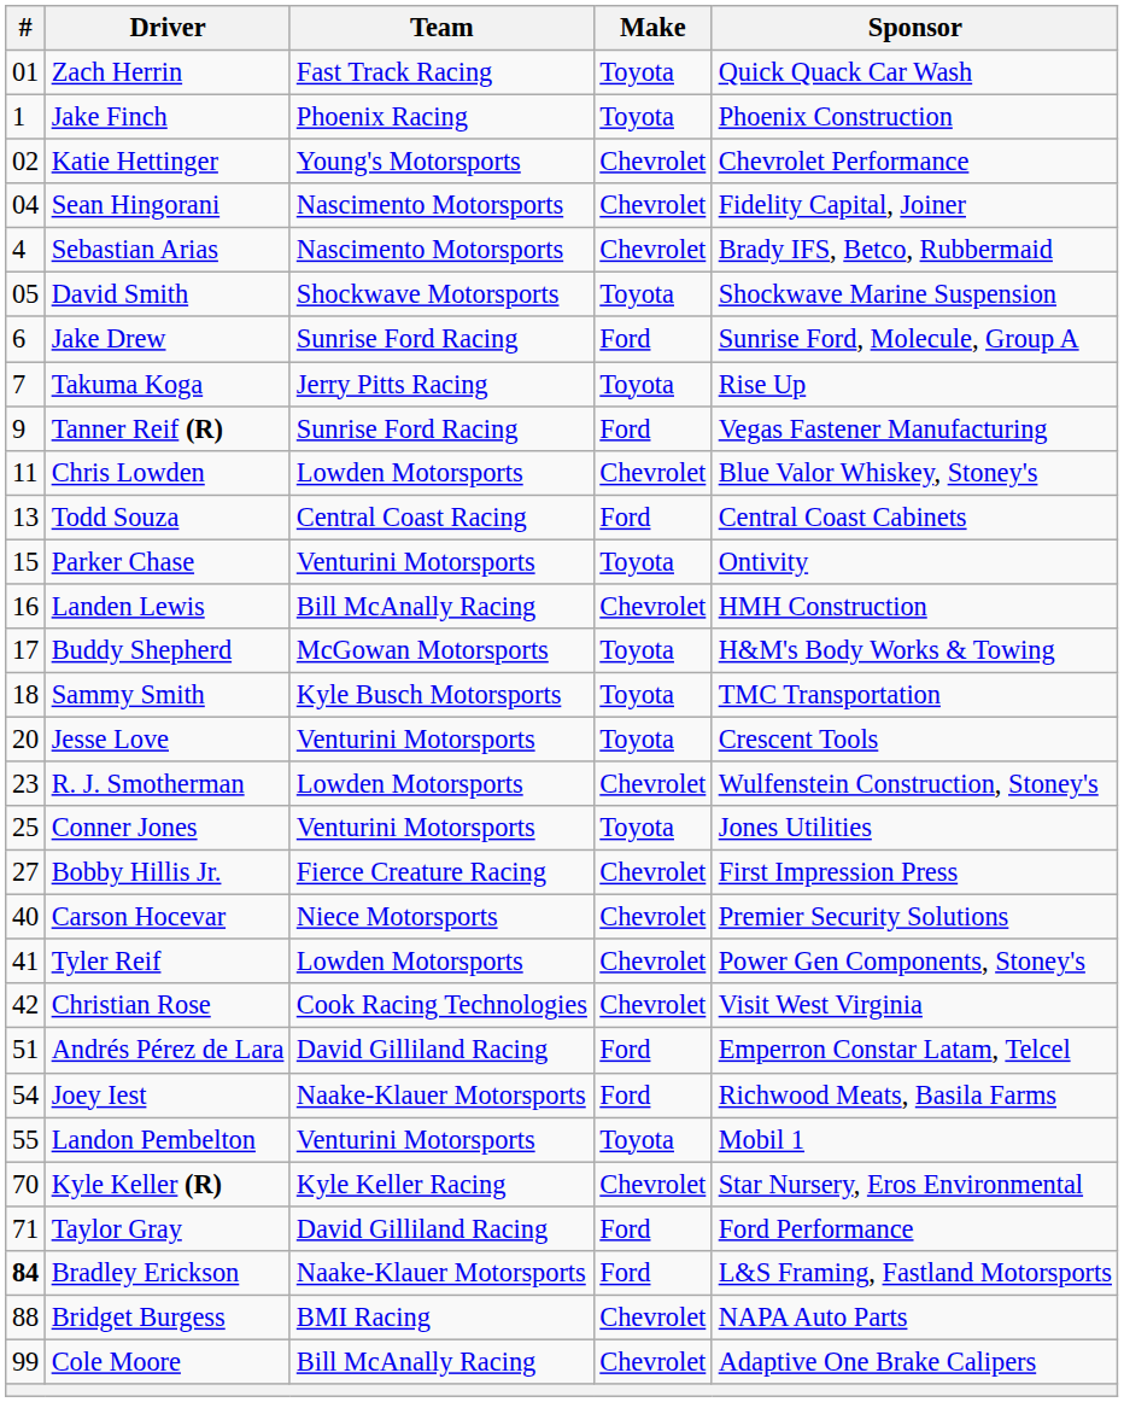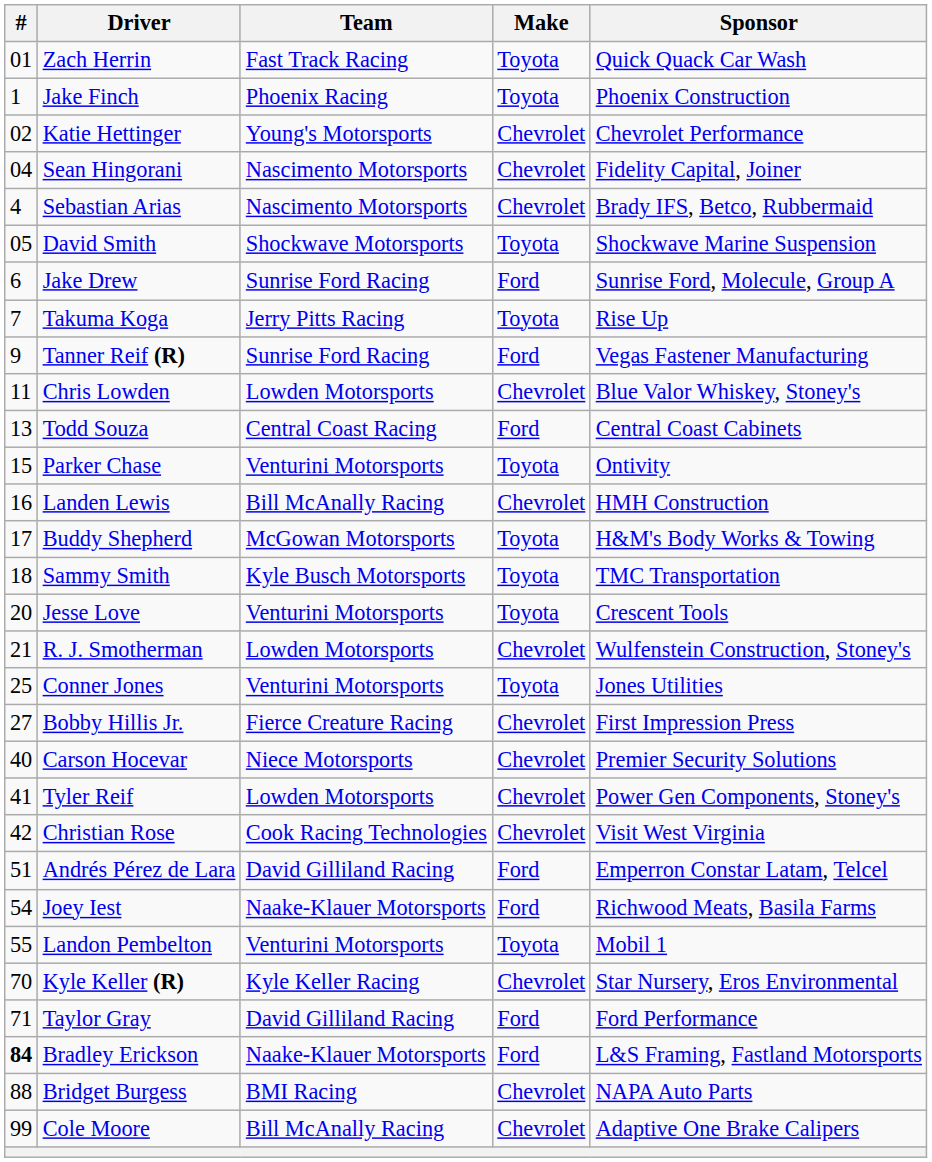 <table class="wikitable" style="font-size:95%">
 <tr>
 <th>#</th>
 <th>Driver</th>
 <th>Team</th>
 <th>Make</th>
 <th>Sponsor</th>
 </tr>
 <tr>
 <td>01</td>
 <td><a href='#'>Zach Herrin</a></td>
 <td><a href='#'>Fast Track Racing</a></td>
 <td><a href='#'>Toyota</a></td>
 <td><a href='#'>Quick Quack Car Wash</a></td>
 </tr>
 <tr>
 <td>1</td>
 <td><a href='#'>Jake Finch</a></td>
 <td><a href='#'>Phoenix Racing</a></td>
 <td><a href='#'>Toyota</a></td>
 <td><a href='#'>Phoenix Construction</a></td>
 </tr>
 <tr>
 <td>02</td>
 <td><a href='#'>Katie Hettinger</a></td>
 <td><a href='#'>Young's Motorsports</a></td>
 <td><a href='#'>Chevrolet</a></td>
 <td nowrap=""><a href='#'>Chevrolet Performance</a></td>
 </tr>
 <tr>
 <td>04</td>
 <td><a href='#'>Sean Hingorani</a></td>
 <td><a href='#'>Nascimento Motorsports</a></td>
 <td><a href='#'>Chevrolet</a></td>
 <td><a href='#'>Fidelity Capital</a>, <a href='#'>Joiner</a></td>
 </tr>
 <tr>
 <td>4</td>
 <td><a href='#'>Sebastian Arias</a></td>
 <td><a href='#'>Nascimento Motorsports</a></td>
 <td><a href='#'>Chevrolet</a></td>
 <td><a href='#'>Brady IFS</a>, <a href='#'>Betco</a>, <a href='#'>Rubbermaid</a></td>
 </tr>
 <tr>
 <td>05</td>
 <td><a href='#'>David Smith</a></td>
 <td><a href='#'>Shockwave Motorsports</a></td>
 <td><a href='#'>Toyota</a></td>
 <td><a href='#'>Shockwave Marine Suspension</a></td>
 </tr>
 <tr>
 <td>6</td>
 <td><a href='#'>Jake Drew</a></td>
 <td><a href='#'>Sunrise Ford Racing</a></td>
 <td><a href='#'>Ford</a></td>
 <td><a href='#'>Sunrise Ford</a>, <a href='#'>Molecule</a>, <a href='#'>Group A</a></td>
 </tr>
 <tr>
 <td>7</td>
 <td><a href='#'>Takuma Koga</a></td>
 <td><a href='#'>Jerry Pitts Racing</a></td>
 <td><a href='#'>Toyota</a></td>
 <td><a href='#'>Rise Up</a></td>
 </tr>
 <tr>
 <td>9</td>
 <td><a href='#'>Tanner Reif</a> <strong>(R)</strong></td>
 <td><a href='#'>Sunrise Ford Racing</a></td>
 <td><a href='#'>Ford</a></td>
 <td><a href='#'>Vegas Fastener Manufacturing</a></td>
 </tr>
 <tr>
 <td>11</td>
 <td><a href='#'>Chris Lowden</a></td>
 <td><a href='#'>Lowden Motorsports</a></td>
 <td><a href='#'>Chevrolet</a></td>
 <td><a href='#'>Blue Valor Whiskey</a>, <a href='#'>Stoney's</a></td>
 </tr>
 <tr>
 <td>13</td>
 <td><a href='#'>Todd Souza</a></td>
 <td><a href='#'>Central Coast Racing</a></td>
 <td><a href='#'>Ford</a></td>
 <td><a href='#'>Central Coast Cabinets</a></td>
 </tr>
 <tr>
 <td>15</td>
 <td><a href='#'>Parker Chase</a></td>
 <td nowrap=""><a href='#'>Venturini Motorsports</a></td>
 <td><a href='#'>Toyota</a></td>
 <td><a href='#'>Ontivity</a></td>
 </tr>
 <tr>
 <td>16</td>
 <td><a href='#'>Landen Lewis</a></td>
 <td nowrap=""><a href='#'>Bill McAnally Racing</a></td>
 <td><a href='#'>Chevrolet</a></td>
 <td><a href='#'>HMH Construction</a></td>
 </tr>
 <tr>
 <td>17</td>
 <td><a href='#'>Buddy Shepherd</a></td>
 <td><a href='#'>McGowan Motorsports</a></td>
 <td><a href='#'>Toyota</a></td>
 <td><a href='#'>H&M's Body Works & Towing</a></td>
 </tr>
 <tr>
 <td>18</td>
 <td><a href='#'>Sammy Smith</a></td>
 <td nowrap=""><a href='#'>Kyle Busch Motorsports</a></td>
 <td><a href='#'>Toyota</a></td>
 <td><a href='#'>TMC Transportation</a></td>
 </tr>
 <tr>
 <td>20</td>
 <td><a href='#'>Jesse Love</a></td>
 <td><a href='#'>Venturini Motorsports</a></td>
 <td><a href='#'>Toyota</a></td>
 <td><a href='#'>Crescent Tools</a></td>
 </tr>
 <tr>
-<td>23</td>
+<td>21</td>
 <td><a href='#'>R. J. Smotherman</a></td>
 <td><a href='#'>Lowden Motorsports</a></td>
 <td><a href='#'>Chevrolet</a></td>
 <td nowrap=""><a href='#'>Wulfenstein Construction</a>, <a href='#'>Stoney's</a></td>
 </tr>
 <tr>
 <td>25</td>
 <td><a href='#'>Conner Jones</a></td>
 <td><a href='#'>Venturini Motorsports</a></td>
 <td><a href='#'>Toyota</a></td>
 <td><a href='#'>Jones Utilities</a></td>
 </tr>
 <tr>
 <td>27</td>
 <td><a href='#'>Bobby Hillis Jr.</a></td>
 <td><a href='#'>Fierce Creature Racing</a></td>
 <td><a href='#'>Chevrolet</a></td>
 <td><a href='#'>First Impression Press</a></td>
 </tr>
 <tr>
 <td>40</td>
 <td><a href='#'>Carson Hocevar</a></td>
 <td><a href='#'>Niece Motorsports</a></td>
 <td><a href='#'>Chevrolet</a></td>
 <td><a href='#'>Premier Security Solutions</a></td>
 </tr>
 <tr>
 <td>41</td>
 <td><a href='#'>Tyler Reif</a></td>
 <td><a href='#'>Lowden Motorsports</a></td>
 <td><a href='#'>Chevrolet</a></td>
 <td><a href='#'>Power Gen Components</a>, <a href='#'>Stoney's</a></td>
 </tr>
 <tr>
 <td>42</td>
 <td><a href='#'>Christian Rose</a></td>
 <td><a href='#'>Cook Racing Technologies</a></td>
 <td><a href='#'>Chevrolet</a></td>
 <td><a href='#'>Visit West Virginia</a></td>
 </tr>
 <tr>
 <td>51</td>
 <td><a href='#'>Andrés Pérez de Lara</a></td>
 <td><a href='#'>David Gilliland Racing</a></td>
 <td><a href='#'>Ford</a></td>
 <td><a href='#'>Emperron Constar Latam</a>, <a href='#'>Telcel</a></td>
 </tr>
 <tr>
 <td>54</td>
 <td><a href='#'>Joey Iest</a></td>
 <td><a href='#'>Naake-Klauer Motorsports</a></td>
 <td><a href='#'>Ford</a></td>
 <td><a href='#'>Richwood Meats</a>, <a href='#'>Basila Farms</a></td>
 </tr>
 <tr>
 <td>55</td>
 <td><a href='#'>Landon Pembelton</a></td>
 <td><a href='#'>Venturini Motorsports</a></td>
 <td><a href='#'>Toyota</a></td>
 <td><a href='#'>Mobil 1</a></td>
 </tr>
 <tr>
 <td>70</td>
 <td><a href='#'>Kyle Keller</a> <strong>(R)</strong></td>
 <td><a href='#'>Kyle Keller Racing</a></td>
 <td><a href='#'>Chevrolet</a></td>
 <td><a href='#'>Star Nursery</a>, <a href='#'>Eros Environmental</a></td>
 </tr>
 <tr>
 <td>71</td>
 <td><a href='#'>Taylor Gray</a></td>
 <td><a href='#'>David Gilliland Racing</a></td>
 <td><a href='#'>Ford</a></td>
 <td><a href='#'>Ford Performance</a></td>
 </tr>
 <tr>
 <td><strong>84</strong></td>
 <td><a href='#'>Bradley Erickson</a></td>
 <td><a href='#'>Naake-Klauer Motorsports</a></td>
 <td><a href='#'>Ford</a></td>
 <td><a href='#'>L&S Framing</a>, <a href='#'>Fastland Motorsports</a></td>
 </tr>
 <tr>
 <td>88</td>
 <td><a href='#'>Bridget Burgess</a></td>
 <td><a href='#'>BMI Racing</a></td>
 <td><a href='#'>Chevrolet</a></td>
 <td><a href='#'>NAPA Auto Parts</a></td>
 </tr>
 <tr>
 <td>99</td>
 <td><a href='#'>Cole Moore</a></td>
 <td><a href='#'>Bill McAnally Racing</a></td>
 <td><a href='#'>Chevrolet</a></td>
 <td><a href='#'>Adaptive One Brake Calipers</a></td>
 </tr>
 <tr>
 <th colspan="5"></th>
 </tr>
 </table>
